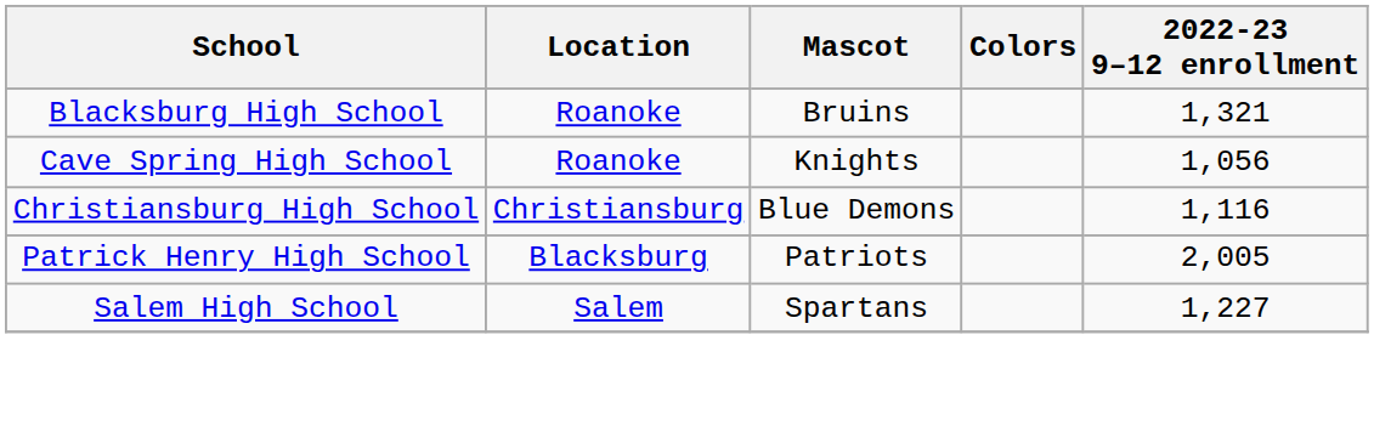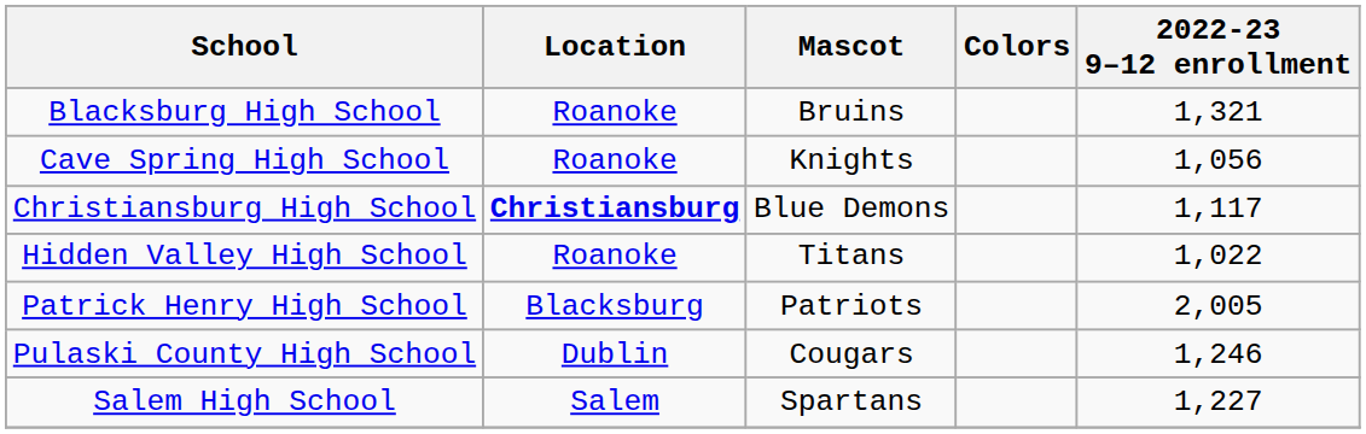 <table class="wikitable" style="text-align:center;">
 <tr>
 <th>School</th>
 <th>Location</th>
 <th>Mascot</th>
 <th>Colors</th>
 <th>2022-23<br>9–12 enrollment</th>
 </tr>
 <tr>
 <td><a href='#'>Blacksburg High School</a></td>
 <td><a href='#'>Roanoke</a></td>
 <td>Bruins</td>
 <td></td>
 <td>1,321</td>
 </tr>
 <tr>
 <td><a href='#'>Cave Spring High School</a></td>
 <td><a href='#'>Roanoke</a></td>
 <td>Knights</td>
 <td></td>
 <td>1,056</td>
 </tr>
 <tr>
 <td><a href='#'>Christiansburg High School</a></td>
-<td><a href='#'>Christiansburg</a></td>
+<td><strong><a href='#'>Christiansburg</a></strong></td>
 <td>Blue Demons</td>
 <td></td>
-<td>1,116</td>
+<td>1,117</td>
+</tr>
+<tr>
+<td><a href='#'>Hidden Valley High School</a></td>
+<td><a href='#'>Roanoke</a></td>
+<td>Titans</td>
+<td></td>
+<td>1,022</td>
 </tr>
 <tr>
 <td><a href='#'>Patrick Henry High School</a></td>
 <td><a href='#'>Blacksburg</a></td>
 <td>Patriots</td>
 <td></td>
 <td>2,005</td>
+</tr>
+<tr>
+<td><a href='#'>Pulaski County High School</a></td>
+<td><a href='#'>Dublin</a></td>
+<td>Cougars</td>
+<td></td>
+<td>1,246</td>
 </tr>
 <tr>
 <td><a href='#'>Salem High School</a></td>
 <td><a href='#'>Salem</a></td>
 <td>Spartans</td>
 <td></td>
 <td>1,227</td>
 </tr>
 <tr>
 </tr>
 </table>
